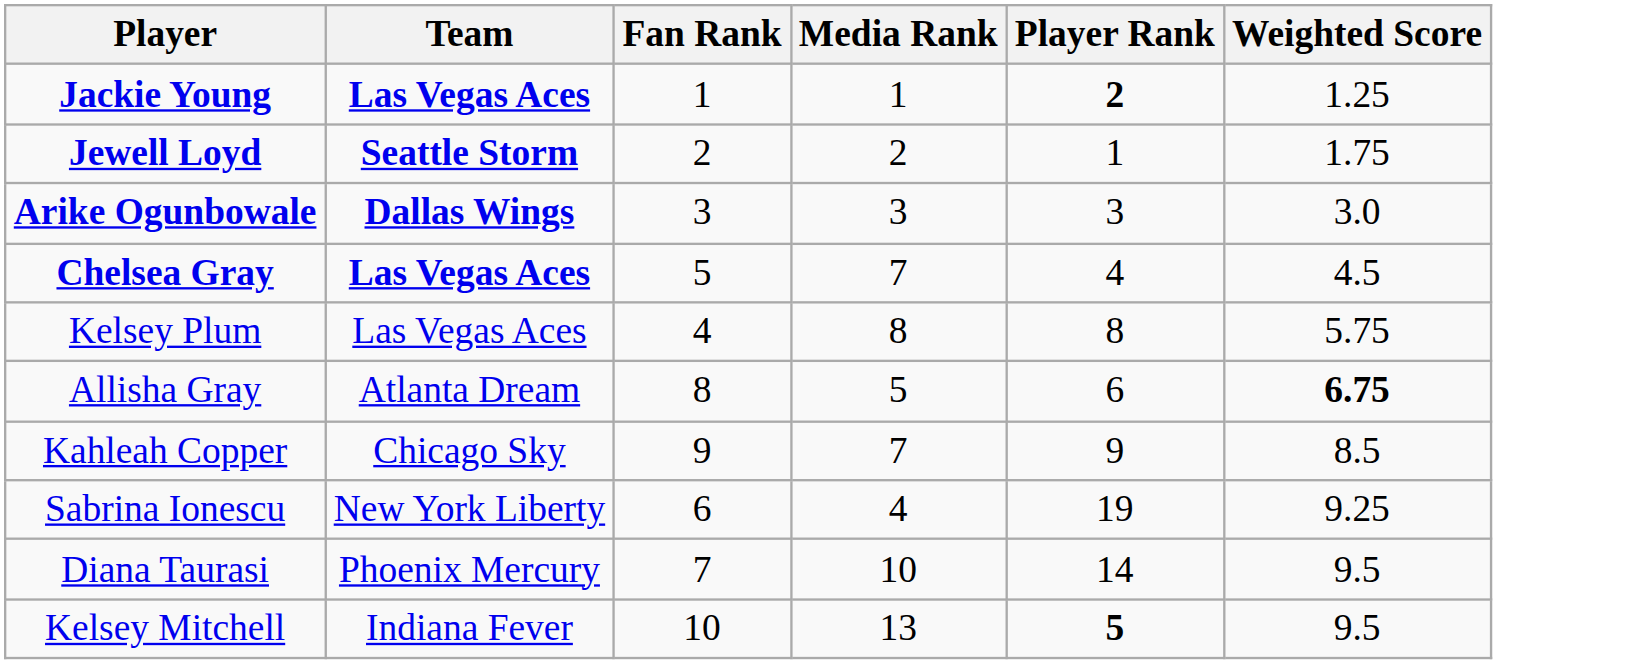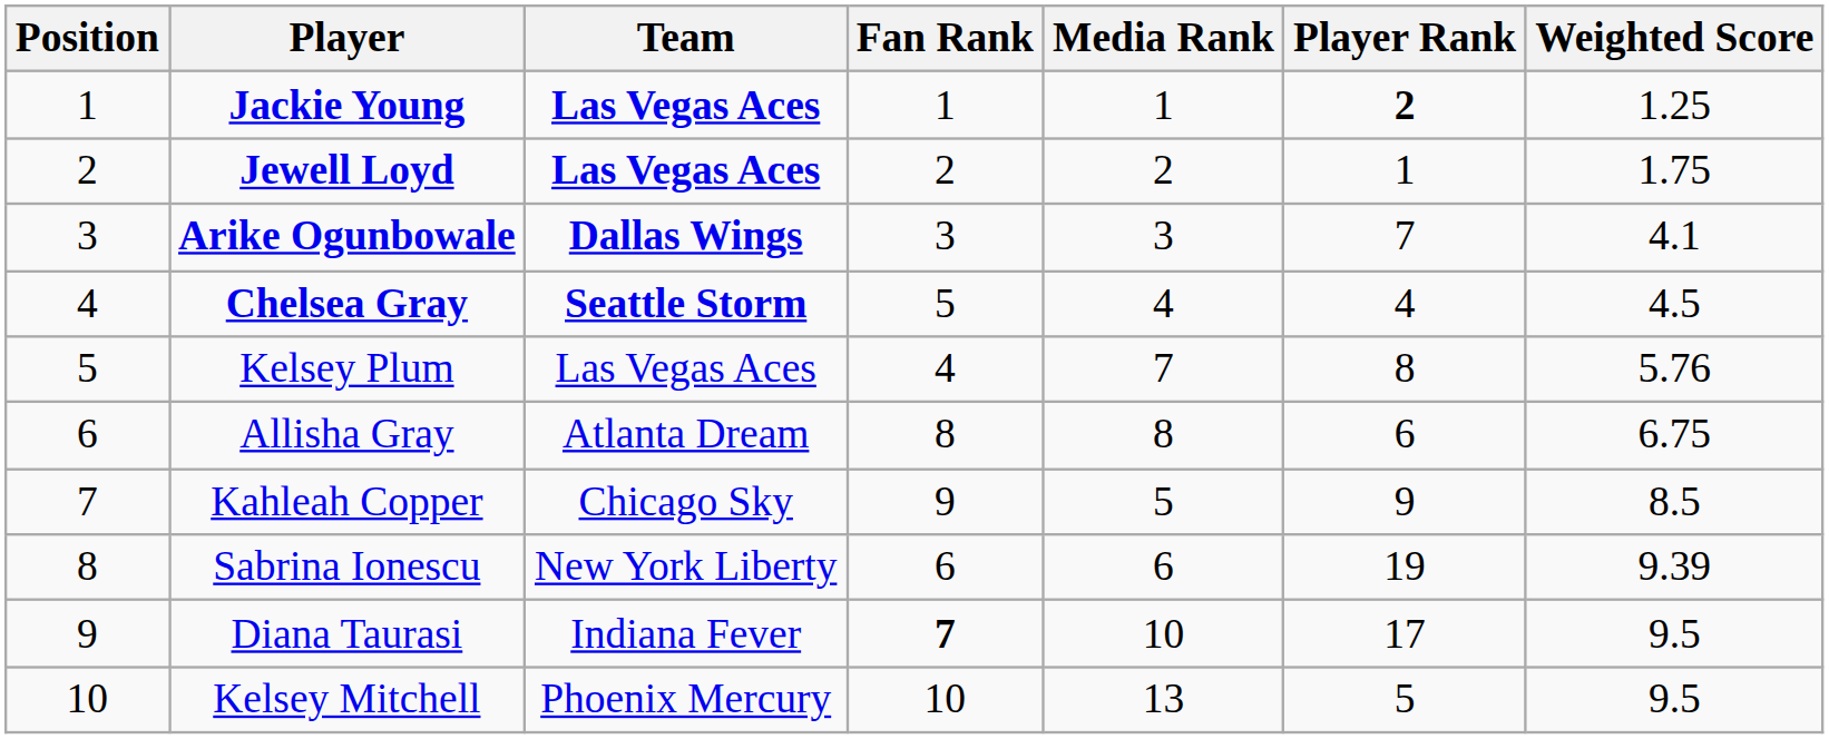 <table class="wikitable" style="text-align:center">
 <tr>
+<th>Position</th>
 <th>Player</th>
 <th>Team</th>
 <th>Fan Rank</th>
 <th>Media Rank</th>
 <th>Player Rank</th>
 <th>Weighted Score</th>
 </tr>
 <tr>
+<td>1</td>
 <td><strong><a href='#'>Jackie Young</a></strong></td>
 <td><strong><a href='#'>Las Vegas Aces</a></strong></td>
 <td>1</td>
 <td>1</td>
 <td><strong>2</strong></td>
 <td>1.25</td>
 </tr>
 <tr>
+<td>2</td>
 <td><strong><a href='#'>Jewell Loyd</a></strong></td>
-<td><strong><a href='#'>Seattle Storm</a></strong></td>
+<td><strong><a href='#'>Las Vegas Aces</a></strong></td>
 <td>2</td>
 <td>2</td>
 <td>1</td>
 <td>1.75</td>
 </tr>
 <tr>
+<td>3</td>
 <td><strong><a href='#'>Arike Ogunbowale</a></strong></td>
 <td><strong><a href='#'>Dallas Wings</a></strong></td>
 <td>3</td>
 <td>3</td>
-<td>3</td>
-<td>3.0</td>
+<td>7</td>
+<td>4.1</td>
 </tr>
 <tr>
+<td>4</td>
 <td><strong><a href='#'>Chelsea Gray</a></strong></td>
-<td><strong><a href='#'>Las Vegas Aces</a></strong></td>
+<td><strong><a href='#'>Seattle Storm</a></strong></td>
 <td>5</td>
-<td>7</td>
+<td>4</td>
 <td>4</td>
 <td>4.5</td>
 </tr>
 <tr>
+<td>5</td>
 <td><a href='#'>Kelsey Plum</a></td>
 <td><a href='#'>Las Vegas Aces</a></td>
 <td>4</td>
+<td>7</td>
 <td>8</td>
-<td>8</td>
-<td>5.75</td>
+<td>5.76</td>
 </tr>
 <tr>
+<td>6</td>
 <td><a href='#'>Allisha Gray</a></td>
 <td><a href='#'>Atlanta Dream</a></td>
 <td>8</td>
-<td>5</td>
+<td>8</td>
 <td>6</td>
-<td><strong>6.75</strong></td>
+<td>6.75</td>
 </tr>
 <tr>
+<td>7</td>
 <td><a href='#'>Kahleah Copper</a></td>
 <td><a href='#'>Chicago Sky</a></td>
 <td>9</td>
-<td>7</td>
+<td>5</td>
 <td>9</td>
 <td>8.5</td>
 </tr>
 <tr>
+<td>8</td>
 <td><a href='#'>Sabrina Ionescu</a></td>
 <td><a href='#'>New York Liberty</a></td>
 <td>6</td>
-<td>4</td>
+<td>6</td>
 <td>19</td>
-<td>9.25</td>
+<td>9.39</td>
 </tr>
 <tr>
+<td>9</td>
 <td><a href='#'>Diana Taurasi</a></td>
-<td><a href='#'>Phoenix Mercury</a></td>
-<td>7</td>
+<td><a href='#'>Indiana Fever</a></td>
+<td><strong>7</strong></td>
 <td>10</td>
-<td>14</td>
+<td>17</td>
 <td>9.5</td>
 </tr>
 <tr>
+<td>10</td>
 <td><a href='#'>Kelsey Mitchell</a></td>
-<td><a href='#'>Indiana Fever</a></td>
+<td><a href='#'>Phoenix Mercury</a></td>
 <td>10</td>
 <td>13</td>
-<td><strong>5</strong></td>
+<td>5</td>
 <td>9.5</td>
 </tr>
 </table>
